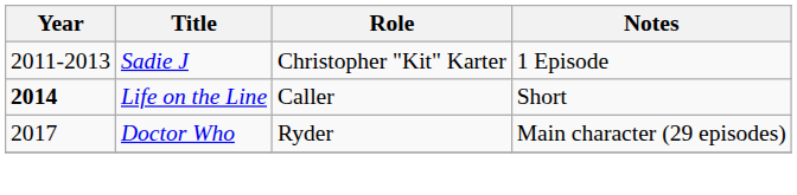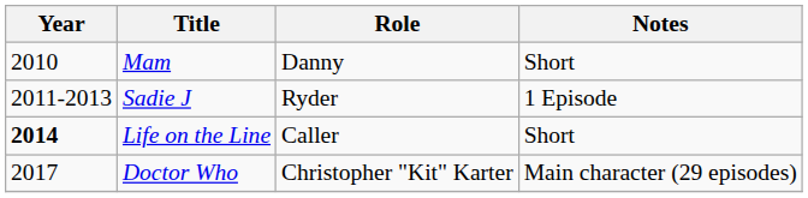 <table class="wikitable">
 <tr>
 <th>Year</th>
 <th>Title</th>
 <th>Role</th>
 <th>Notes</th>
 </tr>
 <tr>
+<td>2010</td>
+<td><em><a href='#'>Mam</a></em></td>
+<td>Danny</td>
+<td>Short</td>
+</tr>
+<tr>
 <td>2011-2013</td>
 <td><em><a href='#'>Sadie J</a></em></td>
-<td>Christopher "Kit" Karter</td>
+<td>Ryder</td>
 <td>1 Episode</td>
 </tr>
 <tr>
 <td><strong>2014</strong></td>
 <td><em><a href='#'>Life on the Line</a></em></td>
 <td>Caller</td>
 <td>Short</td>
 </tr>
 <tr>
 <td>2017</td>
 <td><em><a href='#'>Doctor Who</a></em></td>
-<td>Ryder</td>
+<td>Christopher "Kit" Karter</td>
 <td>Main character (29 episodes)</td>
 </tr>
 <tr>
 </tr>
 </table>
